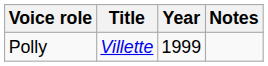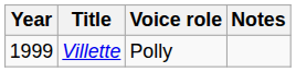 <table class="wikitable plainrowheaders">
 <tr>
+<th scope="col">Year</th>
+<th scope="col">Title</th>
 <th scope="col">Voice role</th>
-<th scope="col">Title</th>
-<th scope="col">Year</th>
 <th scope="col" class="unsortable">Notes</th>
 </tr>
 <tr>
+<td>1999</td>
+<td><em><a href='#'>Villette</a></em></td>
 <td>Polly</td>
-<td><em><a href='#'>Villette</a></em></td>
-<td>1999</td>
 <td></td>
 </tr>
 </table>
